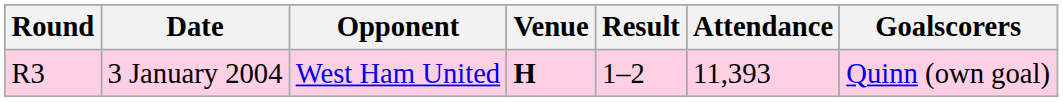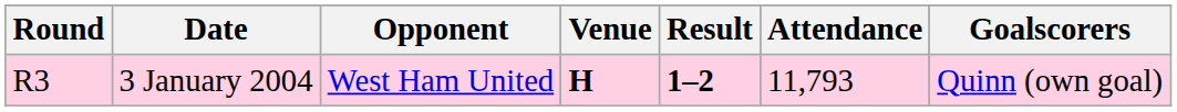 <table class="wikitable">
 <tr>
 <th>Round</th>
 <th>Date</th>
 <th>Opponent</th>
 <th>Venue</th>
 <th>Result</th>
 <th>Attendance</th>
 <th>Goalscorers</th>
 </tr>
 <tr style="background-color: #ffd0e3;">
 <td>R3</td>
 <td>3 January 2004</td>
 <td><a href='#'>West Ham United</a></td>
 <td><strong>H</strong></td>
-<td>1–2</td>
-<td>11,393</td>
+<td><strong>1–2</strong></td>
+<td>11,793</td>
 <td><a href='#'>Quinn</a> (own goal)</td>
 </tr>
 </table>
